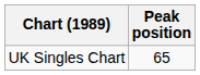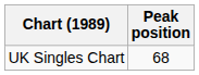 <table class="wikitable">
 <tr>
 <th>Chart (1989)</th>
 <th>Peak<br>position</th>
 </tr>
 <tr>
 <td align="left">UK Singles Chart</td>
-<td style="text-align:center;">65</td>
+<td style="text-align:center;">68</td>
 </tr>
 </table>
